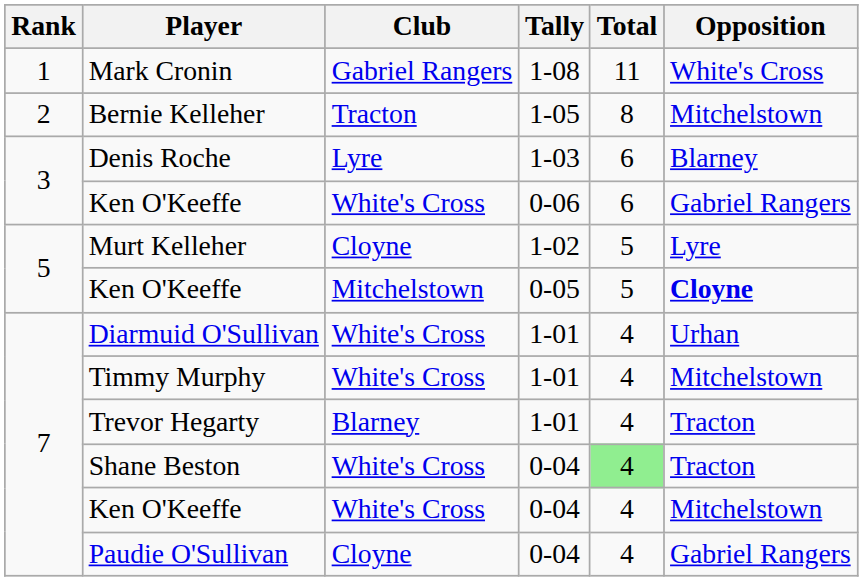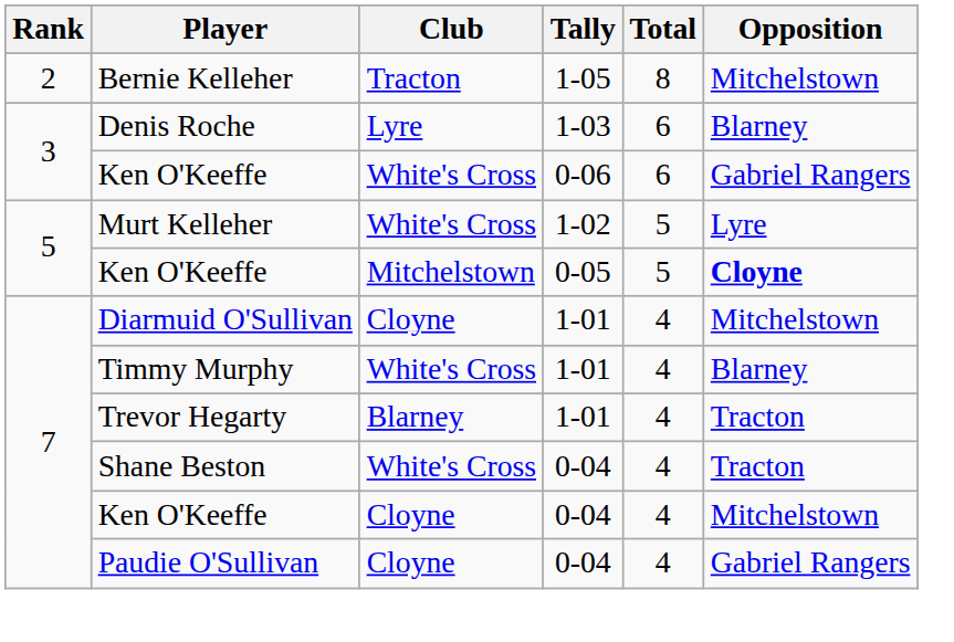 <table class="wikitable">
 <tr>
 <th>Rank</th>
 <th>Player</th>
 <th>Club</th>
 <th>Tally</th>
 <th>Total</th>
 <th>Opposition</th>
-</tr>
-<tr>
-<td rowspan="1" style="text-align:center;">1</td>
-<td>Mark Cronin</td>
-<td><a href='#'>Gabriel Rangers</a></td>
-<td align=center>1-08</td>
-<td align=center>11</td>
-<td><a href='#'>White's Cross</a></td>
 </tr>
 <tr>
 <td rowspan="1" style="text-align:center;">2</td>
 <td>Bernie Kelleher</td>
 <td><a href='#'>Tracton</a></td>
 <td align=center>1-05</td>
 <td align=center>8</td>
 <td><a href='#'>Mitchelstown</a></td>
 </tr>
 <tr>
 <td rowspan="2" style="text-align:center;">3</td>
 <td>Denis Roche</td>
 <td><a href='#'>Lyre</a></td>
 <td align=center>1-03</td>
 <td align=center>6</td>
 <td><a href='#'>Blarney</a></td>
 </tr>
 <tr>
 <td>Ken O'Keeffe</td>
 <td><a href='#'>White's Cross</a></td>
 <td align=center>0-06</td>
 <td align=center>6</td>
 <td><a href='#'>Gabriel Rangers</a></td>
 </tr>
 <tr>
 <td rowspan="2" style="text-align:center;">5</td>
 <td>Murt Kelleher</td>
-<td><a href='#'>Cloyne</a></td>
+<td><a href='#'>White's Cross</a></td>
 <td align=center>1-02</td>
 <td align=center>5</td>
 <td><a href='#'>Lyre</a></td>
 </tr>
 <tr>
 <td>Ken O'Keeffe</td>
 <td><a href='#'>Mitchelstown</a></td>
 <td align=center>0-05</td>
 <td align=center>5</td>
 <td><strong><a href='#'>Cloyne</a></strong></td>
 </tr>
 <tr>
 <td rowspan="6" style="text-align:center;">7</td>
 <td><a href='#'>Diarmuid O'Sullivan</a></td>
-<td><a href='#'>White's Cross</a></td>
+<td><a href='#'>Cloyne</a></td>
 <td align=center>1-01</td>
 <td align=center>4</td>
-<td><a href='#'>Urhan</a></td>
+<td><a href='#'>Mitchelstown</a></td>
 </tr>
 <tr>
 <td>Timmy Murphy</td>
 <td><a href='#'>White's Cross</a></td>
 <td align=center>1-01</td>
 <td align=center>4</td>
-<td><a href='#'>Mitchelstown</a></td>
+<td><a href='#'>Blarney</a></td>
 </tr>
 <tr>
 <td>Trevor Hegarty</td>
 <td><a href='#'>Blarney</a></td>
 <td align=center>1-01</td>
 <td align=center>4</td>
 <td><a href='#'>Tracton</a></td>
 </tr>
 <tr>
 <td>Shane Beston</td>
 <td><a href='#'>White's Cross</a></td>
 <td align=center>0-04</td>
-<td align=center style="background: lightgreen;">4</td>
+<td align=center>4</td>
 <td><a href='#'>Tracton</a></td>
 </tr>
 <tr>
 <td>Ken O'Keeffe</td>
-<td><a href='#'>White's Cross</a></td>
+<td><a href='#'>Cloyne</a></td>
 <td align=center>0-04</td>
 <td align=center>4</td>
 <td><a href='#'>Mitchelstown</a></td>
 </tr>
 <tr>
 <td><a href='#'>Paudie O'Sullivan</a></td>
 <td><a href='#'>Cloyne</a></td>
 <td align=center>0-04</td>
 <td align=center>4</td>
 <td><a href='#'>Gabriel Rangers</a></td>
 </tr>
 </table>
